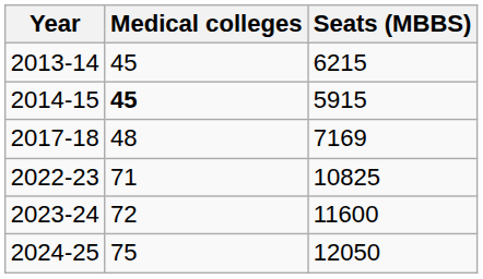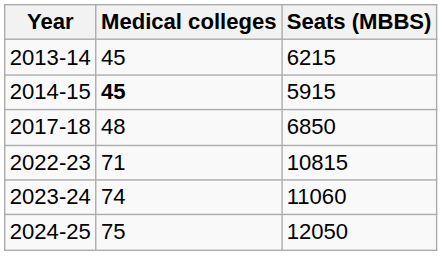 <table class="wikitable">
 <tr>
 <th>Year</th>
 <th>Medical colleges</th>
 <th>Seats (MBBS)</th>
 </tr>
 <tr>
 <td>2013-14</td>
 <td>45</td>
 <td>6215</td>
 </tr>
 <tr>
 <td>2014-15</td>
 <td><strong>45</strong></td>
 <td>5915</td>
 </tr>
 <tr>
 <td>2017-18</td>
 <td>48</td>
-<td>7169</td>
+<td>6850</td>
 </tr>
 <tr>
 <td>2022-23</td>
 <td>71</td>
-<td>10825</td>
+<td>10815</td>
 </tr>
 <tr>
 <td>2023-24</td>
-<td>72</td>
-<td>11600</td>
+<td>74</td>
+<td>11060</td>
 </tr>
 <tr>
 <td>2024-25</td>
 <td>75</td>
 <td>12050</td>
 </tr>
 </table>
